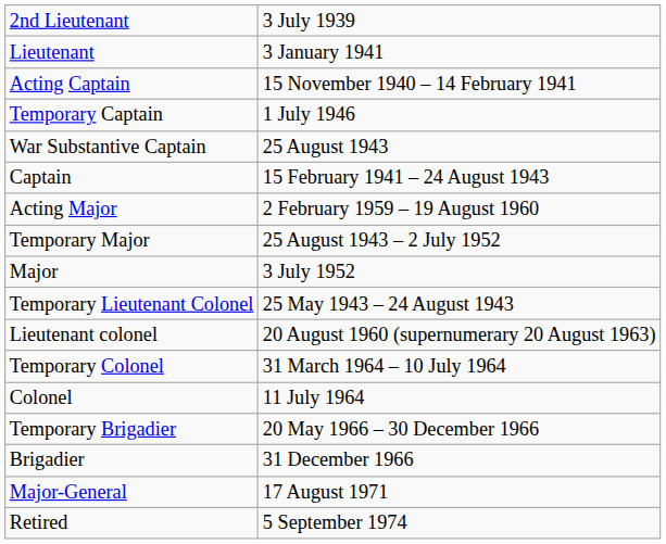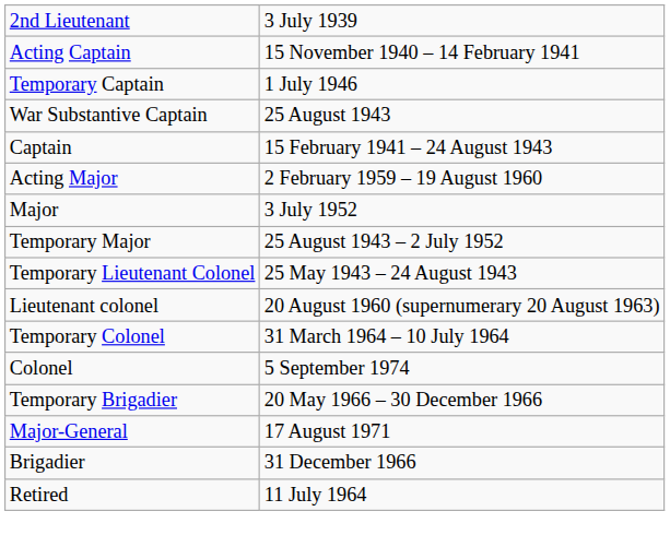 <table class="wikitable">
 <tr>
 <td><a href='#'>2nd Lieutenant</a></td>
 <td>3 July 1939</td>
-</tr>
-<tr>
-<td><a href='#'>Lieutenant</a></td>
-<td>3 January 1941</td>
 </tr>
 <tr>
 <td><a href='#'>Acting</a> <a href='#'>Captain</a></td>
 <td>15 November 1940 – 14 February 1941</td>
 </tr>
 <tr>
 <td><a href='#'>Temporary</a> Captain</td>
 <td>1 July 1946</td>
 </tr>
 <tr>
 <td>War Substantive Captain</td>
 <td>25 August 1943</td>
 </tr>
 <tr>
 <td>Captain</td>
 <td>15 February 1941 – 24 August 1943</td>
 </tr>
 <tr>
 <td>Acting <a href='#'>Major</a></td>
 <td>2 February 1959 – 19 August 1960</td>
 </tr>
 <tr>
+<td>Major</td>
+<td>3 July 1952</td>
+</tr>
+<tr>
 <td>Temporary Major</td>
 <td>25 August 1943 – 2 July 1952</td>
-</tr>
-<tr>
-<td>Major</td>
-<td>3 July 1952</td>
 </tr>
 <tr>
 <td>Temporary <a href='#'>Lieutenant Colonel</a></td>
 <td>25 May 1943 – 24 August 1943</td>
 </tr>
 <tr>
 <td>Lieutenant colonel</td>
 <td>20 August 1960 (supernumerary 20 August 1963)</td>
 </tr>
 <tr>
 <td>Temporary <a href='#'>Colonel</a></td>
 <td>31 March 1964 – 10 July 1964</td>
 </tr>
 <tr>
 <td>Colonel</td>
-<td>11 July 1964</td>
+<td>5 September 1974</td>
 </tr>
 <tr>
 <td>Temporary <a href='#'>Brigadier</a></td>
 <td>20 May 1966 – 30 December 1966</td>
 </tr>
 <tr>
+<td><a href='#'>Major-General</a></td>
+<td>17 August 1971</td>
+</tr>
+<tr>
 <td>Brigadier</td>
 <td>31 December 1966</td>
 </tr>
 <tr>
-<td><a href='#'>Major-General</a></td>
-<td>17 August 1971</td>
-</tr>
-<tr>
 <td>Retired</td>
-<td>5 September 1974</td>
+<td>11 July 1964</td>
 </tr>
 </table>
